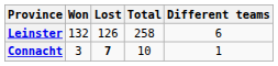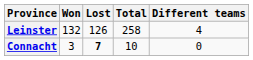 <table class="wikitable plainrowheaders sortable">
 <tr>
 <th scope="col">Province</th>
 <th scope="col">Won</th>
 <th scope="col">Lost</th>
 <th scope="col">Total</th>
 <th>Different teams</th>
 </tr>
 <tr>
 <th scope="row"> <a href='#'>Leinster</a></th>
 <td align="center">132</td>
 <td align="center">126</td>
 <td align="center">258</td>
-<td align="center">6</td>
+<td align="center">4</td>
 </tr>
 <tr>
 <th scope="row"> <a href='#'>Connacht</a></th>
 <td align="center">3</td>
 <td align="center"><strong>7</strong></td>
 <td align="center">10</td>
-<td align="center">1</td>
+<td align="center">0</td>
 </tr>
 </table>
